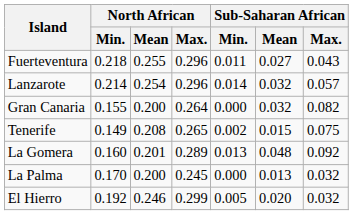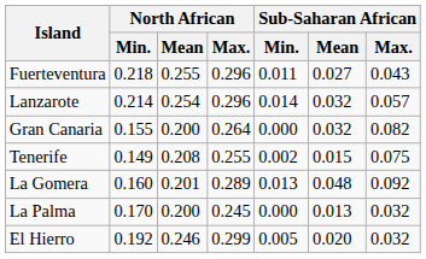 <table class="wikitable">
 <tr>
 <th rowspan=2>Island</th>
 <th colspan=3>North African</th>
 <th colspan=3>Sub-Saharan African</th>
 </tr>
 <tr>
 <th>Min.</th>
 <th>Mean</th>
 <th>Max.</th>
 <th>Min.</th>
 <th>Mean</th>
 <th>Max.</th>
 </tr>
 <tr>
 <td>Fuerteventura</td>
 <td>0.218</td>
 <td>0.255</td>
 <td>0.296</td>
 <td>0.011</td>
 <td>0.027</td>
 <td>0.043</td>
 </tr>
 <tr>
 <td>Lanzarote</td>
 <td>0.214</td>
 <td>0.254</td>
 <td>0.296</td>
 <td>0.014</td>
 <td>0.032</td>
 <td>0.057</td>
 </tr>
 <tr>
 <td>Gran Canaria</td>
 <td>0.155</td>
 <td>0.200</td>
 <td>0.264</td>
 <td>0.000</td>
 <td>0.032</td>
 <td>0.082</td>
 </tr>
 <tr>
 <td>Tenerife</td>
 <td>0.149</td>
 <td>0.208</td>
-<td>0.265</td>
+<td>0.255</td>
 <td>0.002</td>
 <td>0.015</td>
 <td>0.075</td>
 </tr>
 <tr>
 <td>La Gomera</td>
 <td>0.160</td>
 <td>0.201</td>
 <td>0.289</td>
 <td>0.013</td>
 <td>0.048</td>
 <td>0.092</td>
 </tr>
 <tr>
 <td>La Palma</td>
 <td>0.170</td>
 <td>0.200</td>
 <td>0.245</td>
 <td>0.000</td>
 <td>0.013</td>
 <td>0.032</td>
 </tr>
 <tr>
 <td>El Hierro</td>
 <td>0.192</td>
 <td>0.246</td>
 <td>0.299</td>
 <td>0.005</td>
 <td>0.020</td>
 <td>0.032</td>
 </tr>
 </table>
